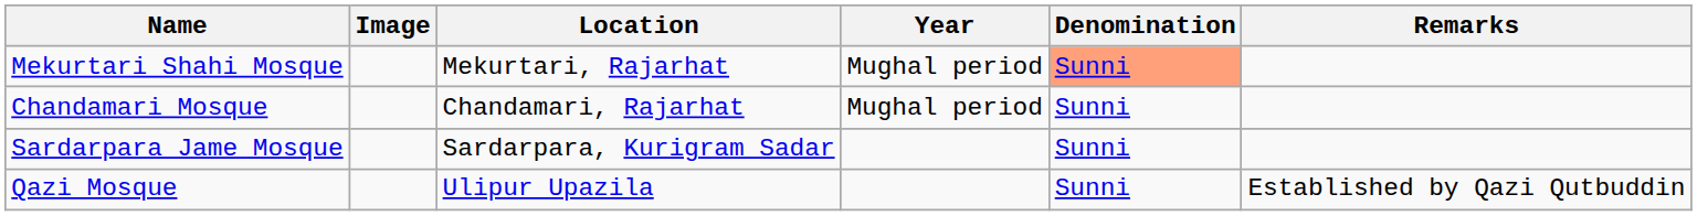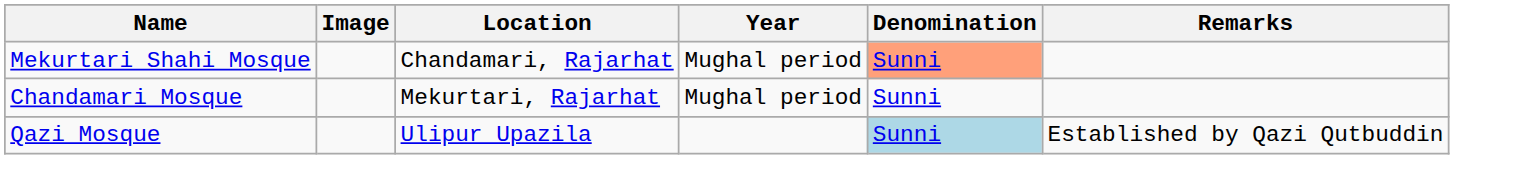 <table class="wikitable sortable">
 <tr>
 <th>Name</th>
 <th align=center class=unsortable>Image</th>
 <th>Location</th>
 <th>Year</th>
 <th>Denomination</th>
 <th align=left class=unsortable>Remarks</th>
 </tr>
 <tr valign=top>
 <td><a href='#'>Mekurtari Shahi Mosque</a></td>
 <td></td>
-<td>Mekurtari, <a href='#'>Rajarhat</a></td>
+<td>Chandamari, <a href='#'>Rajarhat</a></td>
 <td>Mughal period</td>
 <td style="background: lightsalmon;"><a href='#'>Sunni</a></td>
 <td></td>
 </tr>
 <tr valign=top>
 <td><a href='#'>Chandamari Mosque</a></td>
 <td></td>
-<td>Chandamari, <a href='#'>Rajarhat</a></td>
+<td>Mekurtari, <a href='#'>Rajarhat</a></td>
 <td>Mughal period</td>
-<td><a href='#'>Sunni</a></td>
-<td></td>
-</tr>
-<tr valign=top>
-<td><a href='#'>Sardarpara Jame Mosque</a></td>
-<td></td>
-<td>Sardarpara, <a href='#'>Kurigram Sadar</a></td>
-<td></td>
 <td><a href='#'>Sunni</a></td>
 <td></td>
 </tr>
 <tr valign=top>
 <td><a href='#'>Qazi Mosque</a></td>
 <td></td>
 <td><a href='#'>Ulipur Upazila</a></td>
 <td></td>
-<td><a href='#'>Sunni</a></td>
+<td style="background: lightblue;"><a href='#'>Sunni</a></td>
 <td>Established by Qazi Qutbuddin</td>
 </tr>
 </table>
